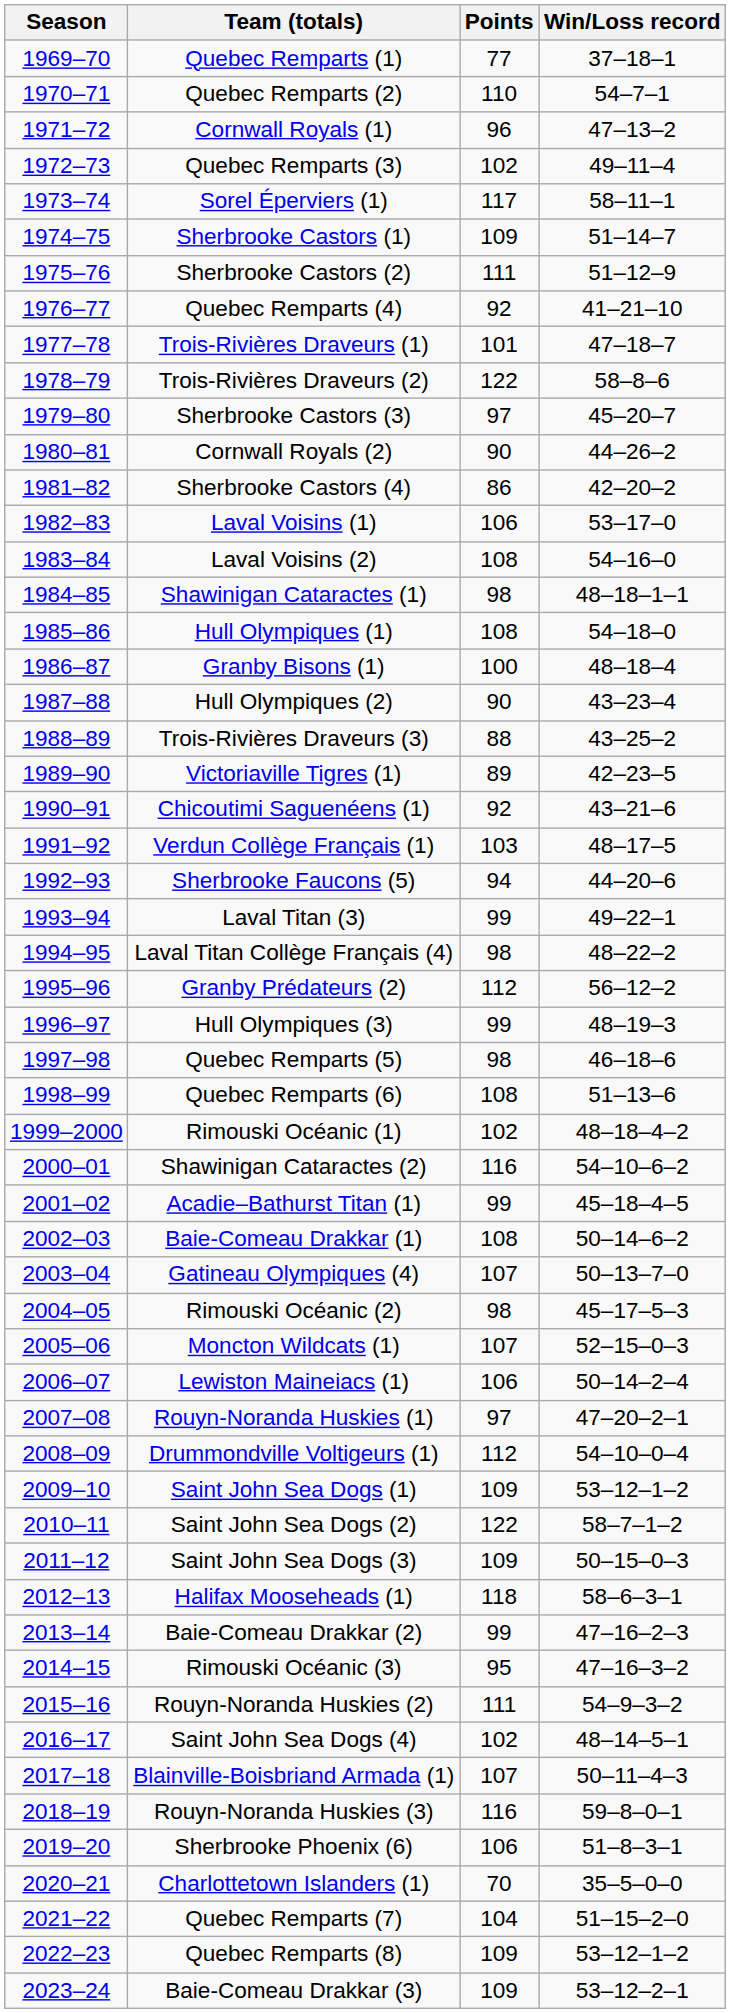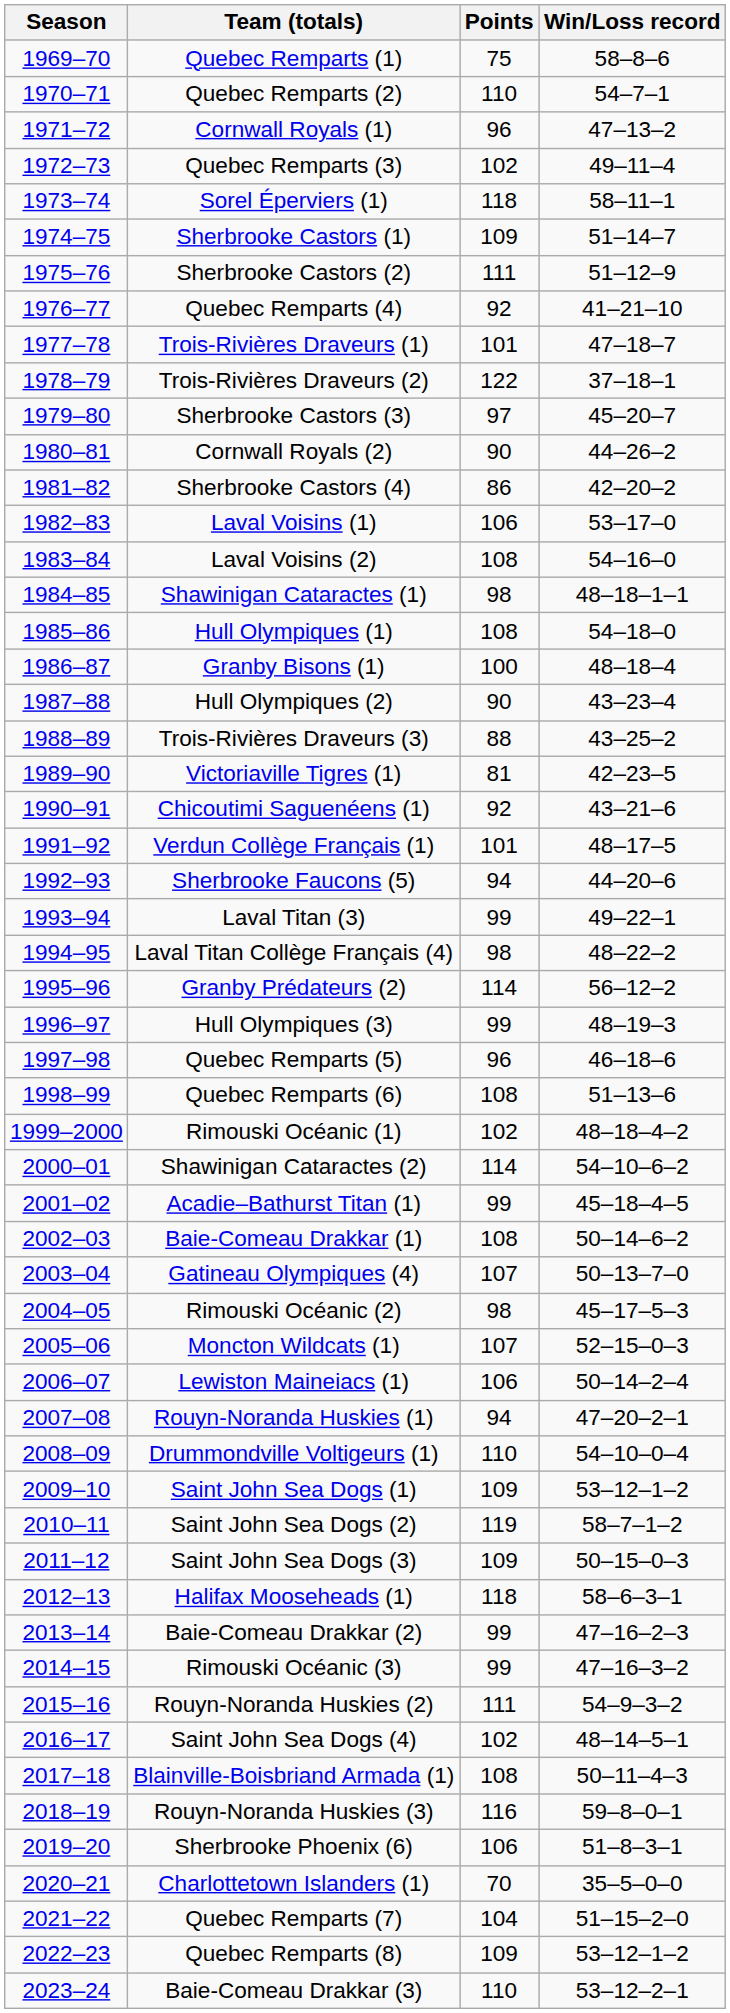 <table class="wikitable sortable" style="text-align:center">
 <tr>
 <th>Season</th>
 <th>Team (totals)</th>
 <th>Points</th>
 <th>Win/Loss record</th>
 </tr>
 <tr>
 <td><a href='#'>1969–70</a></td>
 <td><a href='#'>Quebec Remparts</a> (1)</td>
-<td>77</td>
-<td>37–18–1</td>
+<td>75</td>
+<td>58–8–6</td>
 </tr>
 <tr>
 <td><a href='#'>1970–71</a></td>
 <td>Quebec Remparts (2)</td>
 <td>110</td>
 <td>54–7–1</td>
 </tr>
 <tr>
 <td><a href='#'>1971–72</a></td>
 <td><a href='#'>Cornwall Royals</a> (1)</td>
 <td>96</td>
 <td>47–13–2</td>
 </tr>
 <tr>
 <td><a href='#'>1972–73</a></td>
 <td>Quebec Remparts (3)</td>
 <td>102</td>
 <td>49–11–4</td>
 </tr>
 <tr>
 <td><a href='#'>1973–74</a></td>
 <td><a href='#'>Sorel Éperviers</a> (1)</td>
-<td>117</td>
+<td>118</td>
 <td>58–11–1</td>
 </tr>
 <tr>
 <td><a href='#'>1974–75</a></td>
 <td><a href='#'>Sherbrooke Castors</a> (1)</td>
 <td>109</td>
 <td>51–14–7</td>
 </tr>
 <tr>
 <td><a href='#'>1975–76</a></td>
 <td>Sherbrooke Castors (2)</td>
 <td>111</td>
 <td>51–12–9</td>
 </tr>
 <tr>
 <td><a href='#'>1976–77</a></td>
 <td>Quebec Remparts (4)</td>
 <td>92</td>
 <td>41–21–10</td>
 </tr>
 <tr>
 <td><a href='#'>1977–78</a></td>
 <td><a href='#'>Trois-Rivières Draveurs</a> (1)</td>
 <td>101</td>
 <td>47–18–7</td>
 </tr>
 <tr>
 <td><a href='#'>1978–79</a></td>
 <td>Trois-Rivières Draveurs (2)</td>
 <td>122</td>
-<td>58–8–6</td>
+<td>37–18–1</td>
 </tr>
 <tr>
 <td><a href='#'>1979–80</a></td>
 <td>Sherbrooke Castors (3)</td>
 <td>97</td>
 <td>45–20–7</td>
 </tr>
 <tr>
 <td><a href='#'>1980–81</a></td>
 <td>Cornwall Royals (2)</td>
 <td>90</td>
 <td>44–26–2</td>
 </tr>
 <tr>
 <td><a href='#'>1981–82</a></td>
 <td>Sherbrooke Castors (4)</td>
 <td>86</td>
 <td>42–20–2</td>
 </tr>
 <tr>
 <td><a href='#'>1982–83</a></td>
 <td><a href='#'>Laval Voisins</a> (1)</td>
 <td>106</td>
 <td>53–17–0</td>
 </tr>
 <tr>
 <td><a href='#'>1983–84</a></td>
 <td>Laval Voisins (2)</td>
 <td>108</td>
 <td>54–16–0</td>
 </tr>
 <tr>
 <td><a href='#'>1984–85</a></td>
 <td><a href='#'>Shawinigan Cataractes</a> (1)</td>
 <td>98</td>
 <td>48–18–1–1</td>
 </tr>
 <tr>
 <td><a href='#'>1985–86</a></td>
 <td><a href='#'>Hull Olympiques</a> (1)</td>
 <td>108</td>
 <td>54–18–0</td>
 </tr>
 <tr>
 <td><a href='#'>1986–87</a></td>
 <td><a href='#'>Granby Bisons</a> (1)</td>
 <td>100</td>
 <td>48–18–4</td>
 </tr>
 <tr>
 <td><a href='#'>1987–88</a></td>
 <td>Hull Olympiques (2)</td>
 <td>90</td>
 <td>43–23–4</td>
 </tr>
 <tr>
 <td><a href='#'>1988–89</a></td>
 <td>Trois-Rivières Draveurs (3)</td>
 <td>88</td>
 <td>43–25–2</td>
 </tr>
 <tr>
 <td><a href='#'>1989–90</a></td>
 <td><a href='#'>Victoriaville Tigres</a> (1)</td>
-<td>89</td>
+<td>81</td>
 <td>42–23–5</td>
 </tr>
 <tr>
 <td><a href='#'>1990–91</a></td>
 <td><a href='#'>Chicoutimi Saguenéens</a> (1)</td>
 <td>92</td>
 <td>43–21–6</td>
 </tr>
 <tr>
 <td><a href='#'>1991–92</a></td>
 <td><a href='#'>Verdun Collège Français</a> (1)</td>
-<td>103</td>
+<td>101</td>
 <td>48–17–5</td>
 </tr>
 <tr>
 <td><a href='#'>1992–93</a></td>
 <td><a href='#'>Sherbrooke Faucons</a> (5)</td>
 <td>94</td>
 <td>44–20–6</td>
 </tr>
 <tr>
 <td><a href='#'>1993–94</a></td>
 <td>Laval Titan (3)</td>
 <td>99</td>
 <td>49–22–1</td>
 </tr>
 <tr>
 <td><a href='#'>1994–95</a></td>
 <td>Laval Titan Collège Français (4)</td>
 <td>98</td>
 <td>48–22–2</td>
 </tr>
 <tr>
 <td><a href='#'>1995–96</a></td>
 <td><a href='#'>Granby Prédateurs</a> (2)</td>
-<td>112</td>
+<td>114</td>
 <td>56–12–2</td>
 </tr>
 <tr>
 <td><a href='#'>1996–97</a></td>
 <td>Hull Olympiques (3)</td>
 <td>99</td>
 <td>48–19–3</td>
 </tr>
 <tr>
 <td><a href='#'>1997–98</a></td>
 <td>Quebec Remparts (5)</td>
-<td>98</td>
+<td>96</td>
 <td>46–18–6</td>
 </tr>
 <tr>
 <td><a href='#'>1998–99</a></td>
 <td>Quebec Remparts (6)</td>
 <td>108</td>
 <td>51–13–6</td>
 </tr>
 <tr>
 <td><a href='#'>1999–2000</a></td>
 <td>Rimouski Océanic (1)</td>
 <td>102</td>
 <td>48–18–4–2</td>
 </tr>
 <tr>
 <td><a href='#'>2000–01</a></td>
 <td>Shawinigan Cataractes (2)</td>
-<td>116</td>
+<td>114</td>
 <td>54–10–6–2</td>
 </tr>
 <tr>
 <td><a href='#'>2001–02</a></td>
 <td><a href='#'>Acadie–Bathurst Titan</a> (1)</td>
 <td>99</td>
 <td>45–18–4–5</td>
 </tr>
 <tr>
 <td><a href='#'>2002–03</a></td>
 <td><a href='#'>Baie-Comeau Drakkar</a> (1)</td>
 <td>108</td>
 <td>50–14–6–2</td>
 </tr>
 <tr>
 <td><a href='#'>2003–04</a></td>
 <td><a href='#'>Gatineau Olympiques</a> (4)</td>
 <td>107</td>
 <td>50–13–7–0</td>
 </tr>
 <tr>
 <td><a href='#'>2004–05</a></td>
 <td>Rimouski Océanic (2)</td>
 <td>98</td>
 <td>45–17–5–3</td>
 </tr>
 <tr>
 <td><a href='#'>2005–06</a></td>
 <td><a href='#'>Moncton Wildcats</a> (1)</td>
 <td>107</td>
 <td>52–15–0–3</td>
 </tr>
 <tr>
 <td><a href='#'>2006–07</a></td>
 <td><a href='#'>Lewiston Maineiacs</a> (1)</td>
 <td>106</td>
 <td>50–14–2–4</td>
 </tr>
 <tr>
 <td><a href='#'>2007–08</a></td>
 <td><a href='#'>Rouyn-Noranda Huskies</a> (1)</td>
-<td>97</td>
+<td>94</td>
 <td>47–20–2–1</td>
 </tr>
 <tr>
 <td><a href='#'>2008–09</a></td>
 <td><a href='#'>Drummondville Voltigeurs</a> (1)</td>
-<td>112</td>
+<td>110</td>
 <td>54–10–0–4</td>
 </tr>
 <tr>
 <td><a href='#'>2009–10</a></td>
 <td><a href='#'>Saint John Sea Dogs</a> (1)</td>
 <td>109</td>
 <td>53–12–1–2</td>
 </tr>
 <tr>
 <td><a href='#'>2010–11</a></td>
 <td>Saint John Sea Dogs (2)</td>
-<td>122</td>
+<td>119</td>
 <td>58–7–1–2</td>
 </tr>
 <tr>
 <td><a href='#'>2011–12</a></td>
 <td>Saint John Sea Dogs (3)</td>
 <td>109</td>
 <td>50–15–0–3</td>
 </tr>
 <tr>
 <td><a href='#'>2012–13</a></td>
 <td><a href='#'>Halifax Mooseheads</a> (1)</td>
 <td>118</td>
 <td>58–6–3–1</td>
 </tr>
 <tr>
 <td><a href='#'>2013–14</a></td>
 <td>Baie-Comeau Drakkar (2)</td>
 <td>99</td>
 <td>47–16–2–3</td>
 </tr>
 <tr>
 <td><a href='#'>2014–15</a></td>
 <td>Rimouski Océanic (3)</td>
-<td>95</td>
+<td>99</td>
 <td>47–16–3–2</td>
 </tr>
 <tr>
 <td><a href='#'>2015–16</a></td>
 <td>Rouyn-Noranda Huskies (2)</td>
 <td>111</td>
 <td>54–9–3–2</td>
 </tr>
 <tr>
 <td><a href='#'>2016–17</a></td>
 <td>Saint John Sea Dogs (4)</td>
 <td>102</td>
 <td>48–14–5–1</td>
 </tr>
 <tr>
 <td><a href='#'>2017–18</a></td>
 <td><a href='#'>Blainville-Boisbriand Armada</a> (1)</td>
-<td>107</td>
+<td>108</td>
 <td>50–11–4–3</td>
 </tr>
 <tr>
 <td><a href='#'>2018–19</a></td>
 <td>Rouyn-Noranda Huskies (3)</td>
 <td>116</td>
 <td>59–8–0–1</td>
 </tr>
 <tr>
 <td><a href='#'>2019–20</a></td>
 <td>Sherbrooke Phoenix (6)</td>
 <td>106</td>
 <td>51–8–3–1</td>
 </tr>
 <tr>
 <td><a href='#'>2020–21</a></td>
 <td><a href='#'>Charlottetown Islanders</a> (1)</td>
 <td>70</td>
 <td>35–5–0–0</td>
 </tr>
 <tr>
 <td><a href='#'>2021–22</a></td>
 <td>Quebec Remparts (7)</td>
 <td>104</td>
 <td>51–15–2–0</td>
 </tr>
 <tr>
 <td><a href='#'>2022–23</a></td>
 <td>Quebec Remparts (8)</td>
 <td>109</td>
 <td>53–12–1–2</td>
 </tr>
 <tr>
 <td><a href='#'>2023–24</a></td>
 <td>Baie-Comeau Drakkar (3)</td>
-<td>109</td>
+<td>110</td>
 <td>53–12–2–1</td>
 </tr>
 </table>
